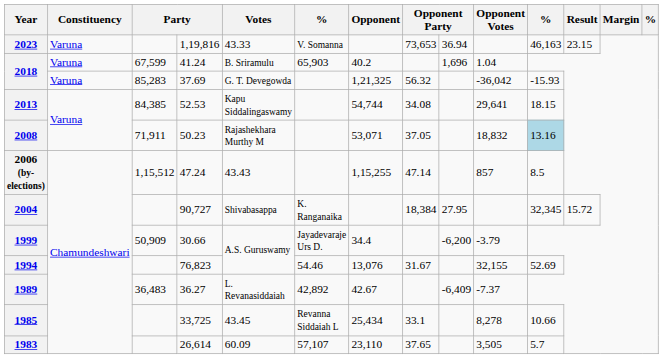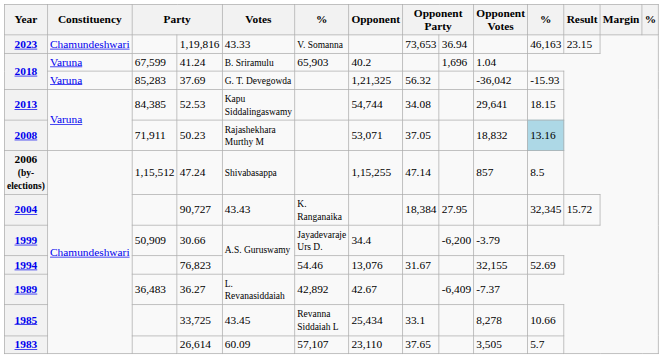 <table class="sortable wikitable">
 <tr>
 <th>Year</th>
 <th>Constituency</th>
 <th colspan=2>Party</th>
 <th>Votes</th>
 <th>%</th>
 <th>Opponent</th>
 <th colspan=2>Opponent Party</th>
 <th>Opponent Votes</th>
 <th>%</th>
 <th>Result</th>
 <th>Margin</th>
 <th>%</th>
 </tr>
 <tr>
 <th><a href='#'>2023</a></th>
-<td><a href='#'>Varuna</a></td>
+<td><a href='#'>Chamundeshwari</a></td>
 <td></td>
 <td>1,19,816</td>
 <td>43.33</td>
 <td><small>V. Somanna</small></td>
 <td></td>
 <td>73,653</td>
 <td>36.94</td>
 <td></td>
 <td>46,163</td>
 <td>23.15</td>
 </tr>
 <tr>
 <th rowspan=2><a href='#'>2018</a></th>
 <td><a href='#'>Varuna</a></td>
 <td>67,599</td>
 <td>41.24</td>
 <td><small>B. Sriramulu</small></td>
 <td>65,903</td>
 <td>40.2</td>
 <td></td>
 <td>1,696</td>
 <td>1.04</td>
 </tr>
 <tr>
 <td><a href='#'>Varuna</a></td>
 <td>85,283</td>
 <td>37.69</td>
 <td><small>G. T. Devegowda</small></td>
 <td></td>
 <td>1,21,325</td>
 <td>56.32</td>
 <td></td>
 <td>-36,042</td>
 <td>-15.93</td>
 </tr>
 <tr>
 <th><a href='#'>2013</a></th>
 <td rowspan=2><a href='#'>Varuna</a></td>
 <td>84,385</td>
 <td>52.53</td>
 <td><small>Kapu Siddalingaswamy</small></td>
 <td></td>
 <td>54,744</td>
 <td>34.08</td>
 <td></td>
 <td>29,641</td>
 <td>18.15</td>
 </tr>
 <tr>
 <th><a href='#'>2008</a></th>
 <td>71,911</td>
 <td>50.23</td>
 <td><small>Rajashekhara Murthy M</small></td>
 <td></td>
 <td>53,071</td>
 <td>37.05</td>
 <td></td>
 <td>18,832</td>
 <td style="background: lightblue;">13.16</td>
 </tr>
 <tr>
 <th>2006<br><small>(by-elections)</small></th>
 <td rowspan=7><a href='#'>Chamundeshwari</a></td>
 <td>1,15,512</td>
 <td>47.24</td>
-<td>43.43</td>
+<td><small>Shivabasappa</small></td>
 <td></td>
 <td>1,15,255</td>
 <td>47.14</td>
 <td></td>
 <td>857</td>
 <td>8.5</td>
 </tr>
 <tr>
 <th><a href='#'>2004</a></th>
 <td></td>
 <td>90,727</td>
-<td><small>Shivabasappa</small></td>
+<td>43.43</td>
 <td><small>K. Ranganaika</small></td>
 <td></td>
 <td>18,384</td>
 <td>27.95</td>
 <td></td>
 <td>32,345</td>
 <td>15.72</td>
 </tr>
 <tr>
 <th><a href='#'>1999</a></th>
 <td>50,909</td>
 <td>30.66</td>
 <td rowspan=2><small>A.S. Guruswamy</small></td>
 <td><small>Jayadevaraje Urs D.</small></td>
 <td>34.4</td>
 <td></td>
 <td>-6,200</td>
 <td>-3.79</td>
 </tr>
 <tr>
 <th><a href='#'>1994</a></th>
 <td></td>
 <td>76,823</td>
 <td>54.46</td>
 <td>13,076</td>
 <td>31.67</td>
 <td></td>
 <td>32,155</td>
 <td>52.69</td>
 </tr>
 <tr>
 <th><a href='#'>1989</a></th>
 <td>36,483</td>
 <td>36.27</td>
 <td><small>L. Revanasiddaiah</small></td>
 <td>42,892</td>
 <td>42.67</td>
 <td></td>
 <td>-6,409</td>
 <td>-7.37</td>
 </tr>
 <tr>
 <th><a href='#'>1985</a></th>
 <td></td>
 <td>33,725</td>
 <td>43.45</td>
 <td><small>Revanna Siddaiah L</small></td>
 <td>25,434</td>
 <td>33.1</td>
 <td></td>
 <td>8,278</td>
 <td>10.66</td>
 </tr>
 <tr>
 <th><a href='#'>1983</a></th>
 <td></td>
 <td>26,614</td>
 <td>60.09</td>
 <td>57,107</td>
 <td>23,110</td>
 <td>37.65</td>
 <td></td>
 <td>3,505</td>
 <td>5.7</td>
 </tr>
 </table>
